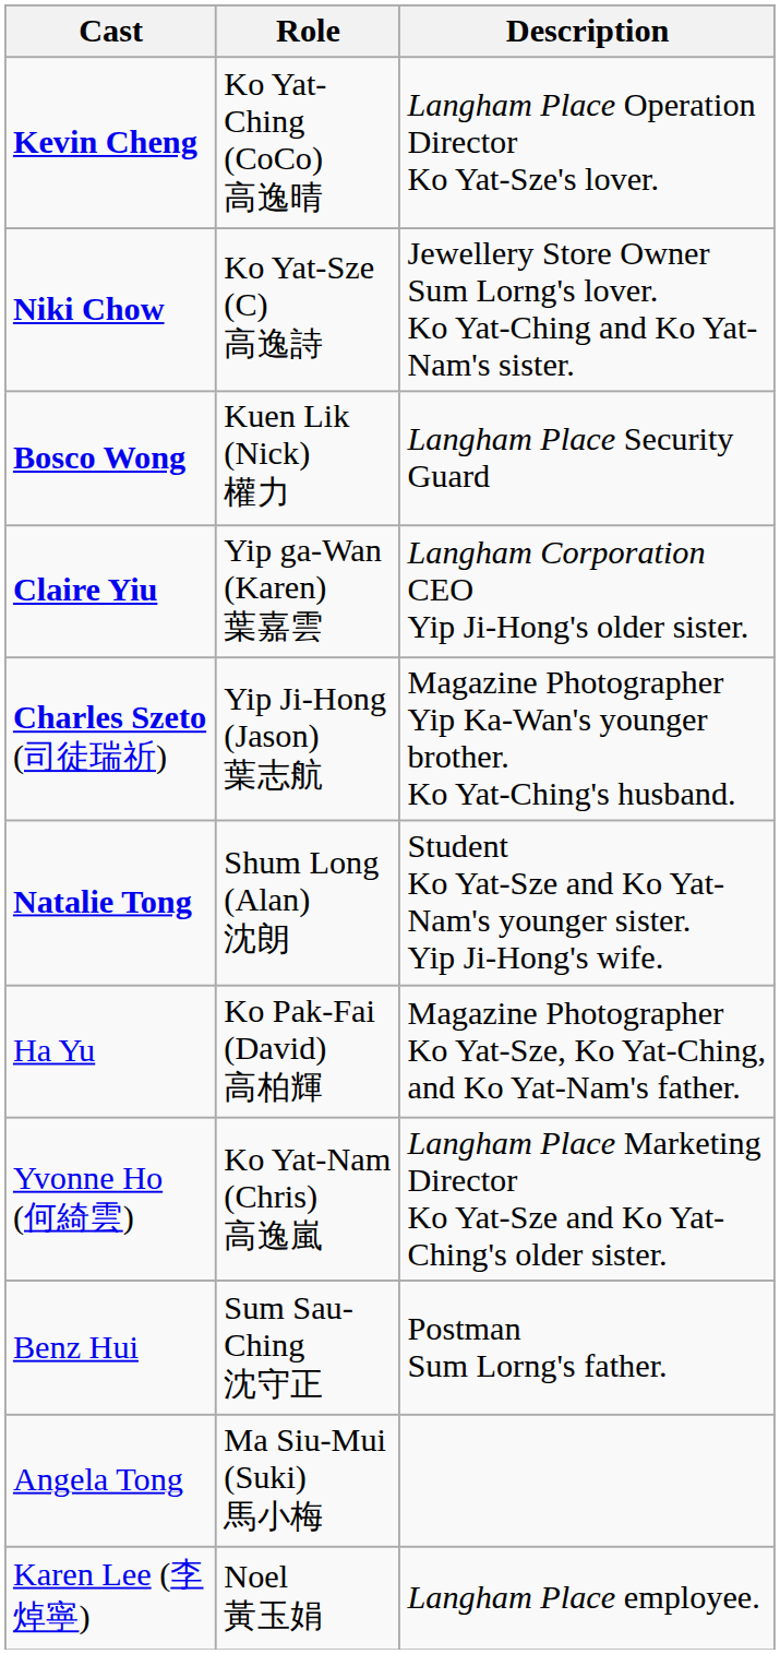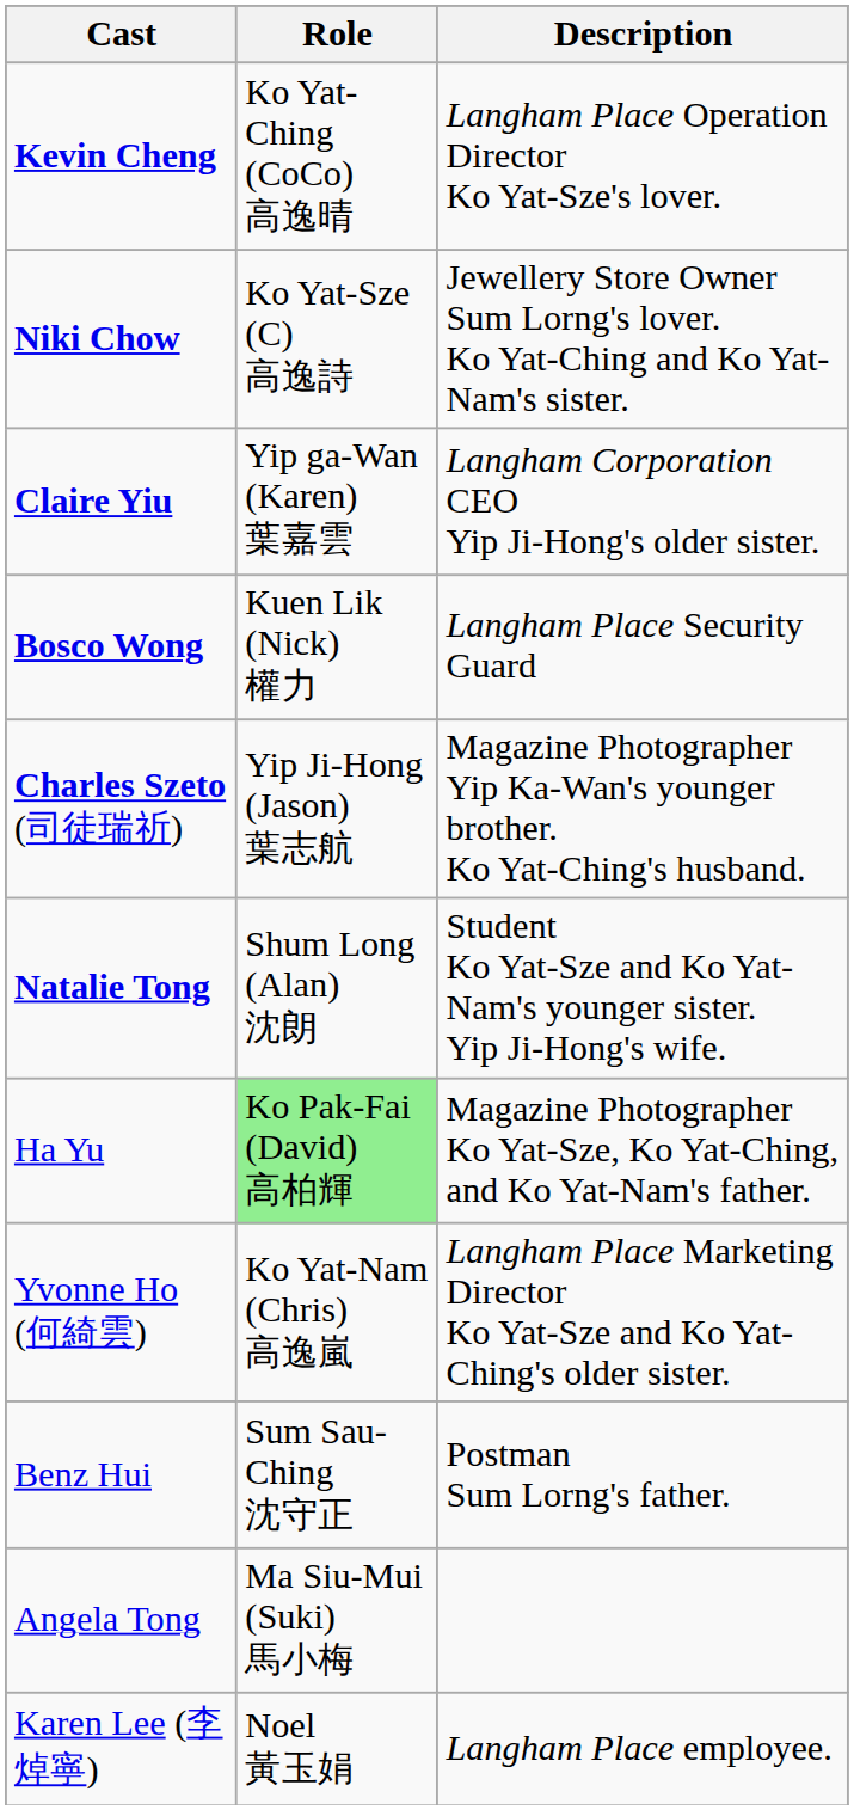 <table class="wikitable" width="60%">
 <tr>
 <th>Cast</th>
 <th>Role</th>
 <th>Description</th>
 </tr>
 <tr>
 <td><strong><a href='#'>Kevin Cheng</a></strong></td>
 <td>Ko Yat-Ching (CoCo) <br> 高逸晴</td>
 <td><em>Langham Place</em> Operation Director <br> Ko Yat-Sze's lover.</td>
 </tr>
 <tr>
 <td><strong><a href='#'>Niki Chow</a></strong></td>
 <td>Ko Yat-Sze (C) <br> 高逸詩</td>
 <td>Jewellery Store Owner <br>  Sum Lorng's lover. <br> Ko Yat-Ching and Ko Yat-Nam's sister.</td>
 </tr>
 <tr>
+<td><strong><a href='#'>Claire Yiu</a></strong></td>
+<td>Yip ga-Wan (Karen) <br> 葉嘉雲</td>
+<td><em>Langham Corporation</em> CEO <br> Yip Ji-Hong's older sister.</td>
+</tr>
+<tr>
 <td><strong><a href='#'>Bosco Wong</a></strong></td>
 <td>Kuen Lik (Nick) <br> 權力</td>
 <td><em>Langham Place</em> Security Guard</td>
-</tr>
-<tr>
-<td><strong><a href='#'>Claire Yiu</a></strong></td>
-<td>Yip ga-Wan (Karen) <br> 葉嘉雲</td>
-<td><em>Langham Corporation</em> CEO <br> Yip Ji-Hong's older sister.</td>
 </tr>
 <tr>
 <td><strong><a href='#'>Charles Szeto</a></strong> (<a href='#'>司徒瑞祈</a>)</td>
 <td>Yip Ji-Hong (Jason) <br> 葉志航</td>
 <td>Magazine Photographer <br> Yip Ka-Wan's younger brother. <br> Ko Yat-Ching's husband.</td>
 </tr>
 <tr>
 <td><strong><a href='#'>Natalie Tong</a></strong></td>
 <td>Shum Long (Alan) <br> 沈朗</td>
 <td>Student <br> Ko Yat-Sze and Ko Yat-Nam's younger sister.<br> Yip Ji-Hong's wife.</td>
 </tr>
 <tr>
 <td><a href='#'>Ha Yu</a></td>
-<td>Ko Pak-Fai (David) <br> 高柏輝</td>
+<td style="background: lightgreen;">Ko Pak-Fai (David) <br> 高柏輝</td>
 <td>Magazine Photographer <br> Ko Yat-Sze, Ko Yat-Ching, and Ko Yat-Nam's father.</td>
 </tr>
 <tr>
 <td><a href='#'>Yvonne Ho</a> (<a href='#'>何綺雲</a>)</td>
 <td>Ko Yat-Nam (Chris) <br> 高逸嵐</td>
 <td><em>Langham Place</em> Marketing Director <br> Ko Yat-Sze and Ko Yat-Ching's older sister.</td>
 </tr>
 <tr>
 <td><a href='#'>Benz Hui</a></td>
 <td>Sum Sau-Ching <br> 沈守正</td>
 <td>Postman <br> Sum Lorng's father.</td>
 </tr>
 <tr>
 <td><a href='#'>Angela Tong</a></td>
 <td>Ma Siu-Mui (Suki) <br> 馬小梅</td>
 <td></td>
 </tr>
 <tr>
 <td><a href='#'>Karen Lee</a> (<a href='#'>李焯寧</a>)</td>
 <td>Noel <br> 黃玉娟</td>
 <td><em>Langham Place</em> employee.</td>
 </tr>
 </table>
